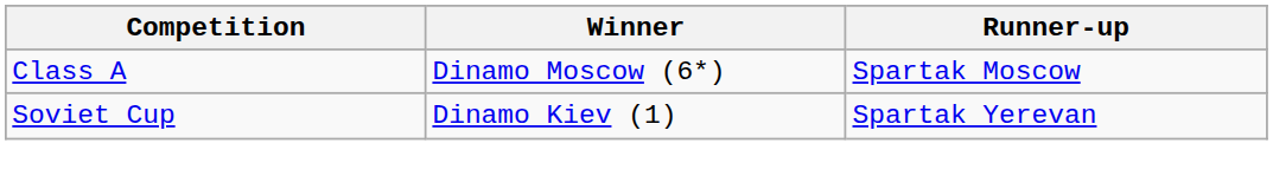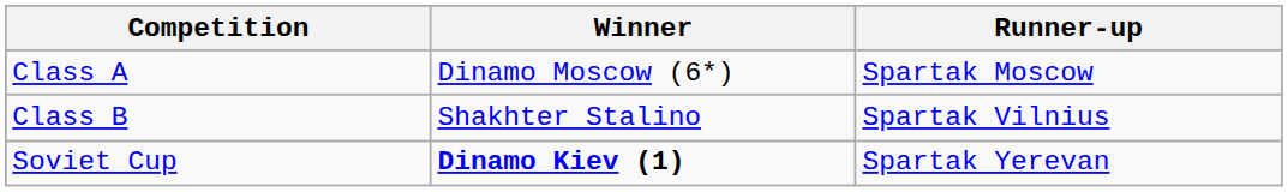 <table class="wikitable">
 <tr>
 <th style="width:15em">Competition</th>
 <th style="width:15em">Winner</th>
 <th style="width:15em">Runner-up</th>
 </tr>
 <tr>
 <td><a href='#'>Class A</a></td>
 <td><a href='#'>Dinamo Moscow</a> (6*)</td>
 <td><a href='#'>Spartak Moscow</a></td>
 </tr>
 <tr>
+<td><a href='#'>Class B</a></td>
+<td><a href='#'>Shakhter Stalino</a></td>
+<td><a href='#'>Spartak Vilnius</a></td>
+</tr>
+<tr>
 <td><a href='#'>Soviet Cup</a></td>
-<td><a href='#'>Dinamo Kiev</a> (1)</td>
+<td><strong><a href='#'>Dinamo Kiev</a> (1)</strong></td>
 <td><a href='#'>Spartak Yerevan</a></td>
 </tr>
 </table>
